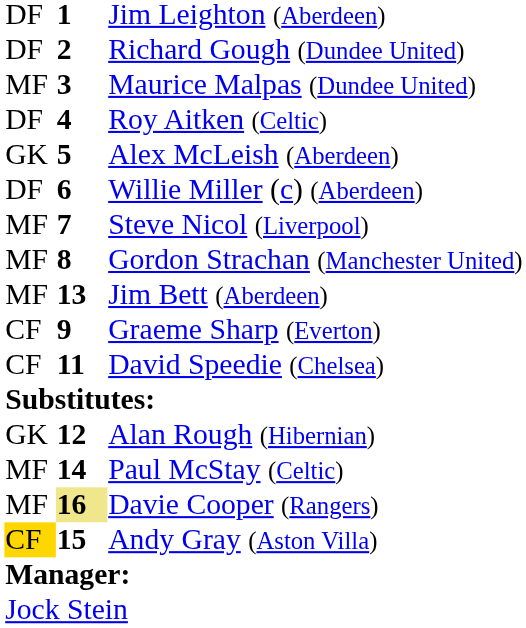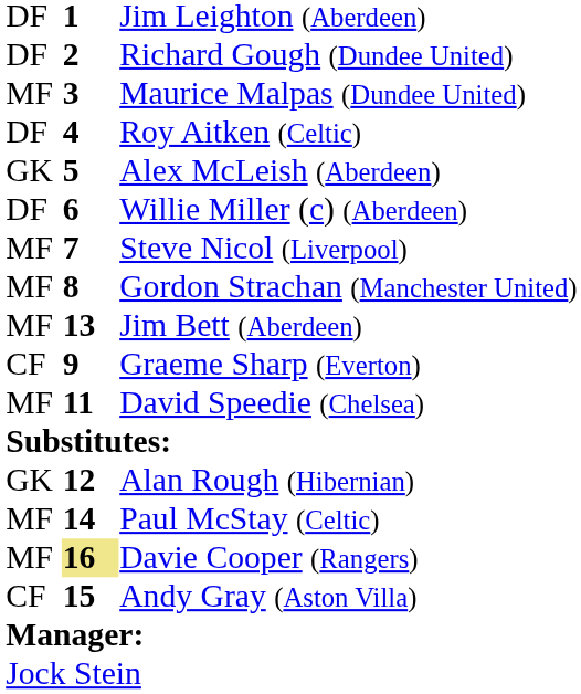 <table cellspacing="0" cellpadding="0" style="font-size:90%; margin:auto;">
 <tr>
 <td colspan="4"></td>
 </tr>
 <tr>
 <th width=25></th>
 <th width=25></th>
 </tr>
 <tr>
 <td>DF</td>
 <td><strong>1</strong></td>
 <td><a href='#'>Jim Leighton</a> <small>(<a href='#'>Aberdeen</a>)</small></td>
 <td></td>
 <td></td>
 </tr>
 <tr>
 <td>DF</td>
 <td><strong>2</strong></td>
 <td><a href='#'>Richard Gough</a> <small>(<a href='#'>Dundee United</a>)</small></td>
 </tr>
 <tr>
 <td>MF</td>
 <td><strong>3</strong></td>
 <td><a href='#'>Maurice Malpas</a> <small>(<a href='#'>Dundee United</a>)</small></td>
 </tr>
 <tr>
 <td>DF</td>
 <td><strong>4</strong></td>
 <td><a href='#'>Roy Aitken</a>  <small>(<a href='#'>Celtic</a>)</small></td>
 <td></td>
 <td></td>
 </tr>
 <tr>
 <td>GK</td>
 <td><strong>5</strong></td>
 <td><a href='#'>Alex McLeish</a> <small>(<a href='#'>Aberdeen</a>)</small></td>
 <td></td>
 </tr>
 <tr>
 <td>DF</td>
 <td><strong>6</strong></td>
 <td><a href='#'>Willie Miller</a> (<a href='#'>c</a>) <small>(<a href='#'>Aberdeen</a>)</small></td>
 </tr>
 <tr>
 <td>MF</td>
 <td><strong>7</strong></td>
 <td><a href='#'>Steve Nicol</a> <small>(<a href='#'>Liverpool</a>)</small></td>
 </tr>
 <tr>
 <td>MF</td>
 <td><strong>8</strong></td>
 <td><a href='#'>Gordon Strachan</a> <small>(<a href='#'>Manchester United</a>)</small></td>
 <td></td>
 <td></td>
 </tr>
 <tr>
 <td>MF</td>
 <td><strong>13</strong></td>
 <td><a href='#'>Jim Bett</a> <small>(<a href='#'>Aberdeen</a>)</small></td>
 <td></td>
 </tr>
 <tr>
 <td>CF</td>
 <td><strong>9</strong></td>
 <td><a href='#'>Graeme Sharp</a> <small>(<a href='#'>Everton</a>)</small></td>
 </tr>
 <tr>
-<td>CF</td>
+<td>MF</td>
 <td><strong>11</strong></td>
 <td><a href='#'>David Speedie</a> <small>(<a href='#'>Chelsea</a>)</small></td>
 <td></td>
 <td></td>
 </tr>
 <tr>
 <td colspan=3><strong>Substitutes:</strong></td>
 </tr>
 <tr>
 <td>GK</td>
 <td><strong>12</strong></td>
 <td><a href='#'>Alan Rough</a> <small>(<a href='#'>Hibernian</a>)</small></td>
 <td></td>
 <td></td>
 </tr>
 <tr>
 <td>MF</td>
 <td><strong>14</strong></td>
 <td><a href='#'>Paul McStay</a> <small>(<a href='#'>Celtic</a>)</small></td>
 </tr>
 <tr>
 <td>MF</td>
 <td style="background: khaki;"><strong>16</strong></td>
 <td><a href='#'>Davie Cooper</a> <small>(<a href='#'>Rangers</a>)</small></td>
 <td></td>
 <td></td>
 </tr>
 <tr>
-<td style="background: gold;">CF</td>
+<td>CF</td>
 <td><strong>15</strong></td>
 <td><a href='#'>Andy Gray</a> <small>(<a href='#'>Aston Villa</a>)</small></td>
 </tr>
 <tr>
 <td colspan=3><strong>Manager:</strong></td>
 </tr>
 <tr>
 <td colspan=4> <a href='#'>Jock Stein</a></td>
 </tr>
 </table>
